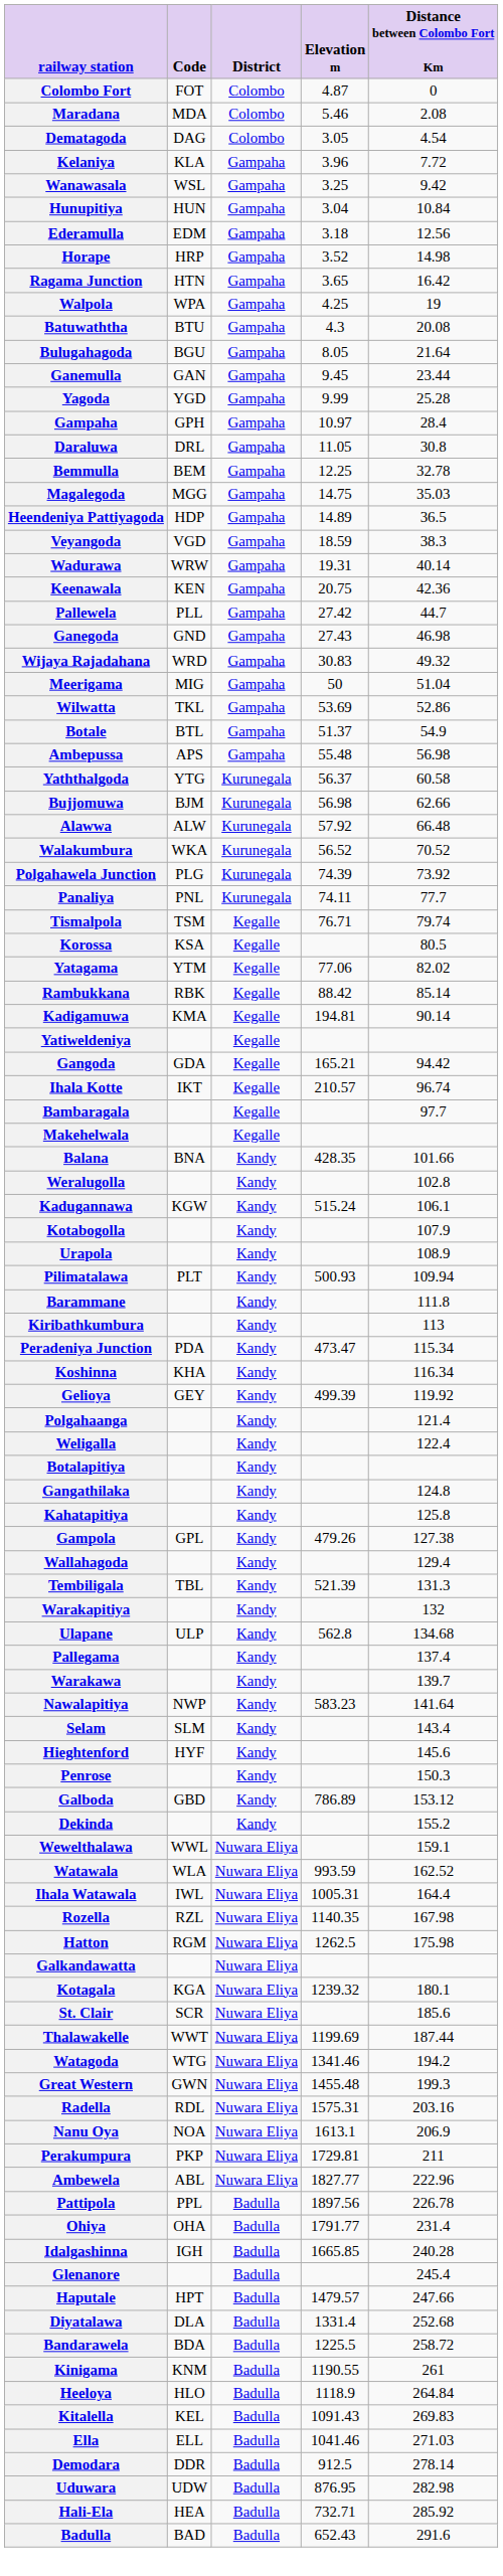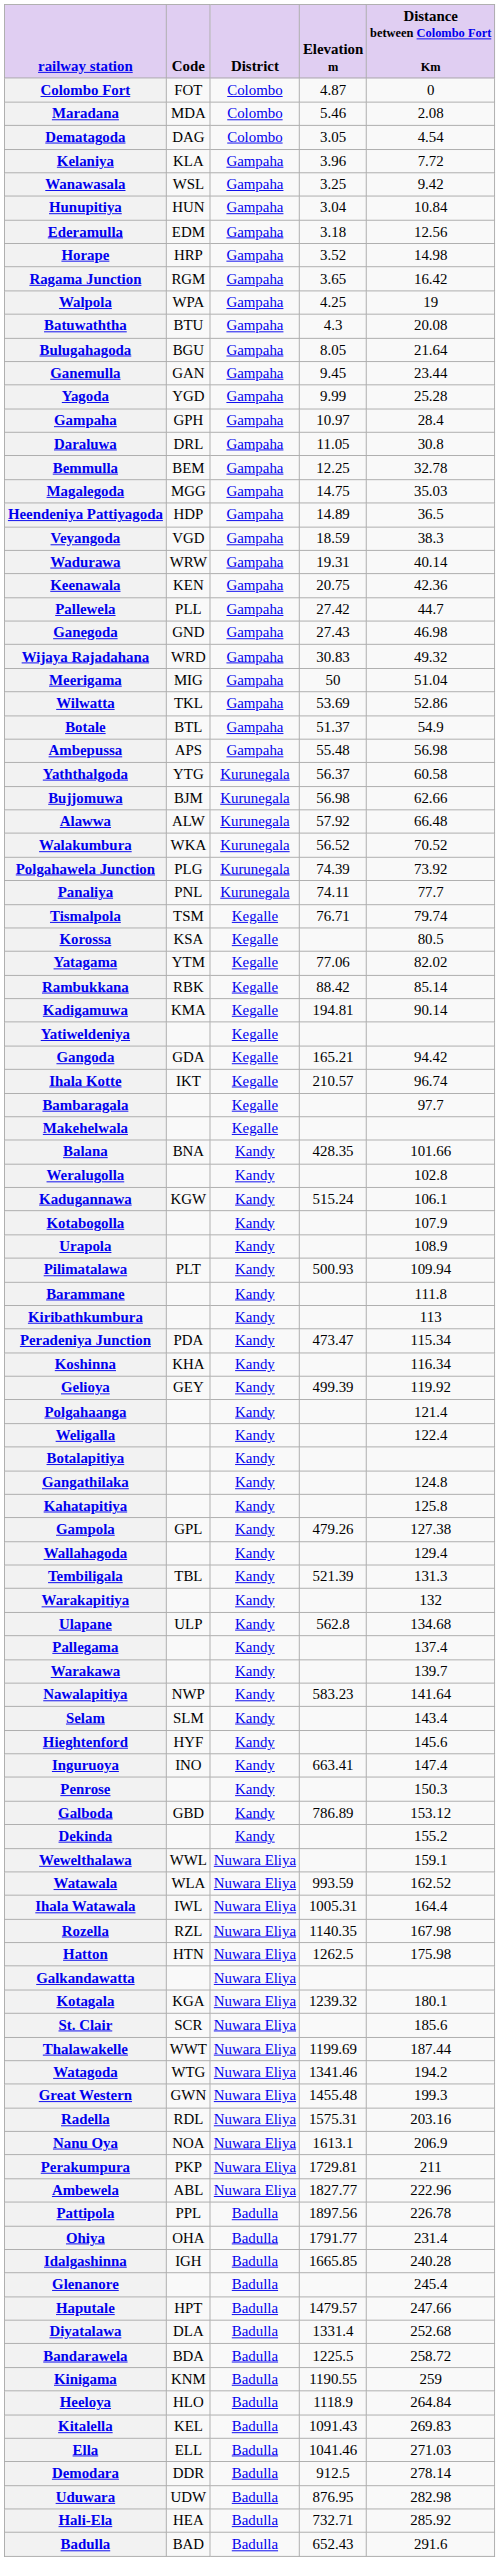 <table class="wikitable sortable" style="text-align:center; font-size:100%">
 <tr valign=bottom>
 <th style="background-color:#E0CEF2;"><a href='#'>railway station</a></th>
 <th style="background-color:#E0CEF2;">Code</th>
 <th style="background-color:#E0CEF2;">District</th>
 <th style="background-color:#E0CEF2;">Elevation<br><small>m</small><br></th>
 <th style="background-color:#E0CEF2;">Distance<br><small>between <a href='#'>Colombo Fort</a></small><br><br><small>Km</small><br></th>
 </tr>
 <tr>
 <th><a href='#'>Colombo Fort</a></th>
 <td>FOT</td>
 <td><a href='#'>Colombo</a></td>
 <td>4.87</td>
 <td>0</td>
 </tr>
 <tr>
 <th><a href='#'>Maradana</a></th>
 <td>MDA</td>
 <td><a href='#'>Colombo</a></td>
 <td>5.46</td>
 <td>2.08</td>
 </tr>
 <tr>
 <th><a href='#'>Dematagoda</a></th>
 <td>DAG</td>
 <td><a href='#'>Colombo</a></td>
 <td>3.05</td>
 <td>4.54</td>
 </tr>
 <tr>
 <th><a href='#'>Kelaniya</a></th>
 <td>KLA</td>
 <td><a href='#'>Gampaha</a></td>
 <td>3.96</td>
 <td>7.72</td>
 </tr>
 <tr>
 <th><a href='#'>Wanawasala</a></th>
 <td>WSL</td>
 <td><a href='#'>Gampaha</a></td>
 <td>3.25</td>
 <td>9.42</td>
 </tr>
 <tr>
 <th><a href='#'>Hunupitiya</a></th>
 <td>HUN</td>
 <td><a href='#'>Gampaha</a></td>
 <td>3.04</td>
 <td>10.84</td>
 </tr>
 <tr>
 <th><a href='#'>Ederamulla</a></th>
 <td>EDM</td>
 <td><a href='#'>Gampaha</a></td>
 <td>3.18</td>
 <td>12.56</td>
 </tr>
 <tr>
 <th><a href='#'>Horape</a></th>
 <td>HRP</td>
 <td><a href='#'>Gampaha</a></td>
 <td>3.52</td>
 <td>14.98</td>
 </tr>
 <tr>
 <th><a href='#'>Ragama Junction</a></th>
-<td>HTN</td>
+<td>RGM</td>
 <td><a href='#'>Gampaha</a></td>
 <td>3.65</td>
 <td>16.42</td>
 </tr>
 <tr>
 <th><a href='#'>Walpola</a></th>
 <td>WPA</td>
 <td><a href='#'>Gampaha</a></td>
 <td>4.25</td>
 <td>19</td>
 </tr>
 <tr>
 <th><a href='#'>Batuwaththa</a></th>
 <td>BTU</td>
 <td><a href='#'>Gampaha</a></td>
 <td>4.3</td>
 <td>20.08</td>
 </tr>
 <tr>
 <th><a href='#'>Bulugahagoda</a></th>
 <td>BGU</td>
 <td><a href='#'>Gampaha</a></td>
 <td>8.05</td>
 <td>21.64</td>
 </tr>
 <tr>
 <th><a href='#'>Ganemulla</a></th>
 <td>GAN</td>
 <td><a href='#'>Gampaha</a></td>
 <td>9.45</td>
 <td>23.44</td>
 </tr>
 <tr>
 <th><a href='#'>Yagoda</a></th>
 <td>YGD</td>
 <td><a href='#'>Gampaha</a></td>
 <td>9.99</td>
 <td>25.28</td>
 </tr>
 <tr>
 <th><a href='#'>Gampaha</a></th>
 <td>GPH</td>
 <td><a href='#'>Gampaha</a></td>
 <td>10.97</td>
 <td>28.4</td>
 </tr>
 <tr>
 <th><a href='#'>Daraluwa</a></th>
 <td>DRL</td>
 <td><a href='#'>Gampaha</a></td>
 <td>11.05</td>
 <td>30.8</td>
 </tr>
 <tr>
 <th><a href='#'>Bemmulla</a></th>
 <td>BEM</td>
 <td><a href='#'>Gampaha</a></td>
 <td>12.25</td>
 <td>32.78</td>
 </tr>
 <tr>
 <th><a href='#'>Magalegoda</a></th>
 <td>MGG</td>
 <td><a href='#'>Gampaha</a></td>
 <td>14.75</td>
 <td>35.03</td>
 </tr>
 <tr>
 <th><a href='#'>Heendeniya Pattiyagoda</a></th>
 <td>HDP</td>
 <td><a href='#'>Gampaha</a></td>
 <td>14.89</td>
 <td>36.5</td>
 </tr>
 <tr>
 <th><a href='#'>Veyangoda</a></th>
 <td>VGD</td>
 <td><a href='#'>Gampaha</a></td>
 <td>18.59</td>
 <td>38.3</td>
 </tr>
 <tr>
 <th><a href='#'>Wadurawa</a></th>
 <td>WRW</td>
 <td><a href='#'>Gampaha</a></td>
 <td>19.31</td>
 <td>40.14</td>
 </tr>
 <tr>
 <th><a href='#'>Keenawala</a></th>
 <td>KEN</td>
 <td><a href='#'>Gampaha</a></td>
 <td>20.75</td>
 <td>42.36</td>
 </tr>
 <tr>
 <th><a href='#'>Pallewela</a></th>
 <td>PLL</td>
 <td><a href='#'>Gampaha</a></td>
 <td>27.42</td>
 <td>44.7</td>
 </tr>
 <tr>
 <th><a href='#'>Ganegoda</a></th>
 <td>GND</td>
 <td><a href='#'>Gampaha</a></td>
 <td>27.43</td>
 <td>46.98</td>
 </tr>
 <tr>
 <th><a href='#'>Wijaya Rajadahana</a></th>
 <td>WRD</td>
 <td><a href='#'>Gampaha</a></td>
 <td>30.83</td>
 <td>49.32</td>
 </tr>
 <tr>
 <th><a href='#'>Meerigama</a></th>
 <td>MIG</td>
 <td><a href='#'>Gampaha</a></td>
 <td>50</td>
 <td>51.04</td>
 </tr>
 <tr>
 <th><a href='#'>Wilwatta</a></th>
 <td>TKL</td>
 <td><a href='#'>Gampaha</a></td>
 <td>53.69</td>
 <td>52.86</td>
 </tr>
 <tr>
 <th><a href='#'>Botale</a></th>
 <td>BTL</td>
 <td><a href='#'>Gampaha</a></td>
 <td>51.37</td>
 <td>54.9</td>
 </tr>
 <tr>
 <th><a href='#'>Ambepussa</a></th>
 <td>APS</td>
 <td><a href='#'>Gampaha</a></td>
 <td>55.48</td>
 <td>56.98</td>
 </tr>
 <tr>
 <th><a href='#'>Yaththalgoda</a></th>
 <td>YTG</td>
 <td><a href='#'>Kurunegala</a></td>
 <td>56.37</td>
 <td>60.58</td>
 </tr>
 <tr>
 <th><a href='#'>Bujjomuwa</a></th>
 <td>BJM</td>
 <td><a href='#'>Kurunegala</a></td>
 <td>56.98</td>
 <td>62.66</td>
 </tr>
 <tr>
 <th><a href='#'>Alawwa</a></th>
 <td>ALW</td>
 <td><a href='#'>Kurunegala</a></td>
 <td>57.92</td>
 <td>66.48</td>
 </tr>
 <tr>
 <th><a href='#'>Walakumbura</a></th>
 <td>WKA</td>
 <td><a href='#'>Kurunegala</a></td>
 <td>56.52</td>
 <td>70.52</td>
 </tr>
 <tr>
 <th><a href='#'>Polgahawela Junction</a></th>
 <td>PLG</td>
 <td><a href='#'>Kurunegala</a></td>
 <td>74.39</td>
 <td>73.92</td>
 </tr>
 <tr>
 <th><a href='#'>Panaliya</a></th>
 <td>PNL</td>
 <td><a href='#'>Kurunegala</a></td>
 <td>74.11</td>
 <td>77.7</td>
 </tr>
 <tr>
 <th><a href='#'>Tismalpola</a></th>
 <td>TSM</td>
 <td><a href='#'>Kegalle</a></td>
 <td>76.71</td>
 <td>79.74</td>
 </tr>
 <tr>
 <th><a href='#'>Korossa</a></th>
 <td>KSA</td>
 <td><a href='#'>Kegalle</a></td>
 <td></td>
 <td>80.5</td>
 </tr>
 <tr>
 <th><a href='#'>Yatagama</a></th>
 <td>YTM</td>
 <td><a href='#'>Kegalle</a></td>
 <td>77.06</td>
 <td>82.02</td>
 </tr>
 <tr>
 <th><a href='#'>Rambukkana</a></th>
 <td>RBK</td>
 <td><a href='#'>Kegalle</a></td>
 <td>88.42</td>
 <td>85.14</td>
 </tr>
 <tr>
 <th><a href='#'>Kadigamuwa</a></th>
 <td>KMA</td>
 <td><a href='#'>Kegalle</a></td>
 <td>194.81</td>
 <td>90.14</td>
 </tr>
 <tr>
 <th><a href='#'>Yatiweldeniya</a></th>
 <td></td>
 <td><a href='#'>Kegalle</a></td>
 <td></td>
 <td></td>
 </tr>
 <tr>
 <th><a href='#'>Gangoda</a></th>
 <td>GDA</td>
 <td><a href='#'>Kegalle</a></td>
 <td>165.21</td>
 <td>94.42</td>
 </tr>
 <tr>
 <th><a href='#'>Ihala Kotte</a></th>
 <td>IKT</td>
 <td><a href='#'>Kegalle</a></td>
 <td>210.57</td>
 <td>96.74</td>
 </tr>
 <tr>
 <th><a href='#'>Bambaragala</a></th>
 <td></td>
 <td><a href='#'>Kegalle</a></td>
 <td></td>
 <td>97.7</td>
 </tr>
 <tr>
 <th><a href='#'>Makehelwala</a></th>
 <td></td>
 <td><a href='#'>Kegalle</a></td>
 <td></td>
 <td></td>
 </tr>
 <tr>
 <th><a href='#'>Balana</a></th>
 <td>BNA</td>
 <td><a href='#'>Kandy</a></td>
 <td>428.35</td>
 <td>101.66</td>
 </tr>
 <tr>
 <th><a href='#'>Weralugolla</a></th>
 <td></td>
 <td><a href='#'>Kandy</a></td>
 <td></td>
 <td>102.8</td>
 </tr>
 <tr>
 <th><a href='#'>Kadugannawa</a></th>
 <td>KGW</td>
 <td><a href='#'>Kandy</a></td>
 <td>515.24</td>
 <td>106.1</td>
 </tr>
 <tr>
 <th><a href='#'>Kotabogolla</a></th>
 <td></td>
 <td><a href='#'>Kandy</a></td>
 <td></td>
 <td>107.9</td>
 </tr>
 <tr>
 <th><a href='#'>Urapola</a></th>
 <td></td>
 <td><a href='#'>Kandy</a></td>
 <td></td>
 <td>108.9</td>
 </tr>
 <tr>
 <th><a href='#'>Pilimatalawa</a></th>
 <td>PLT</td>
 <td><a href='#'>Kandy</a></td>
 <td>500.93</td>
 <td>109.94</td>
 </tr>
 <tr>
 <th><a href='#'>Barammane</a></th>
 <td></td>
 <td><a href='#'>Kandy</a></td>
 <td></td>
 <td>111.8</td>
 </tr>
 <tr>
 <th><a href='#'>Kiribathkumbura</a></th>
 <td></td>
 <td><a href='#'>Kandy</a></td>
 <td></td>
 <td>113</td>
 </tr>
 <tr>
 <th><a href='#'>Peradeniya Junction</a></th>
 <td>PDA</td>
 <td><a href='#'>Kandy</a></td>
 <td>473.47</td>
 <td>115.34</td>
 </tr>
 <tr>
 <th><a href='#'>Koshinna</a></th>
 <td>KHA</td>
 <td><a href='#'>Kandy</a></td>
 <td></td>
 <td>116.34</td>
 </tr>
 <tr>
 <th><a href='#'>Gelioya</a></th>
 <td>GEY</td>
 <td><a href='#'>Kandy</a></td>
 <td>499.39</td>
 <td>119.92</td>
 </tr>
 <tr>
 <th><a href='#'>Polgahaanga</a></th>
 <td></td>
 <td><a href='#'>Kandy</a></td>
 <td></td>
 <td>121.4</td>
 </tr>
 <tr>
 <th><a href='#'>Weligalla</a></th>
 <td></td>
 <td><a href='#'>Kandy</a></td>
 <td></td>
 <td>122.4</td>
 </tr>
 <tr>
 <th><a href='#'>Botalapitiya</a></th>
 <td></td>
 <td><a href='#'>Kandy</a></td>
 <td></td>
 <td></td>
 </tr>
 <tr>
 <th><a href='#'>Gangathilaka</a></th>
 <td></td>
 <td><a href='#'>Kandy</a></td>
 <td></td>
 <td>124.8</td>
 </tr>
 <tr>
 <th><a href='#'>Kahatapitiya</a></th>
 <td></td>
 <td><a href='#'>Kandy</a></td>
 <td></td>
 <td>125.8</td>
 </tr>
 <tr>
 <th><a href='#'>Gampola</a></th>
 <td>GPL</td>
 <td><a href='#'>Kandy</a></td>
 <td>479.26</td>
 <td>127.38</td>
 </tr>
 <tr>
 <th><a href='#'>Wallahagoda</a></th>
 <td></td>
 <td><a href='#'>Kandy</a></td>
 <td></td>
 <td>129.4</td>
 </tr>
 <tr>
 <th><a href='#'>Tembiligala</a></th>
 <td>TBL</td>
 <td><a href='#'>Kandy</a></td>
 <td>521.39</td>
 <td>131.3</td>
 </tr>
 <tr>
 <th><a href='#'>Warakapitiya</a></th>
 <td></td>
 <td><a href='#'>Kandy</a></td>
 <td></td>
 <td>132</td>
 </tr>
 <tr>
 <th><a href='#'>Ulapane</a></th>
 <td>ULP</td>
 <td><a href='#'>Kandy</a></td>
 <td>562.8</td>
 <td>134.68</td>
 </tr>
 <tr>
 <th><a href='#'>Pallegama</a></th>
 <td></td>
 <td><a href='#'>Kandy</a></td>
 <td></td>
 <td>137.4</td>
 </tr>
 <tr>
 <th><a href='#'>Warakawa</a></th>
 <td></td>
 <td><a href='#'>Kandy</a></td>
 <td></td>
 <td>139.7</td>
 </tr>
 <tr>
 <th><a href='#'>Nawalapitiya</a></th>
 <td>NWP</td>
 <td><a href='#'>Kandy</a></td>
 <td>583.23</td>
 <td>141.64</td>
 </tr>
 <tr>
 <th><a href='#'>Selam</a></th>
 <td>SLM</td>
 <td><a href='#'>Kandy</a></td>
 <td></td>
 <td>143.4</td>
 </tr>
 <tr>
 <th><a href='#'>Hieghtenford</a></th>
 <td>HYF</td>
 <td><a href='#'>Kandy</a></td>
 <td></td>
 <td>145.6</td>
 </tr>
 <tr>
+<th><a href='#'>Inguruoya</a></th>
+<td>INO</td>
+<td><a href='#'>Kandy</a></td>
+<td>663.41</td>
+<td>147.4</td>
+</tr>
+<tr>
 <th><a href='#'>Penrose</a></th>
 <td></td>
 <td><a href='#'>Kandy</a></td>
 <td></td>
 <td>150.3</td>
 </tr>
 <tr>
 <th><a href='#'>Galboda</a></th>
 <td>GBD</td>
 <td><a href='#'>Kandy</a></td>
 <td>786.89</td>
 <td>153.12</td>
 </tr>
 <tr>
 <th><a href='#'>Dekinda</a></th>
 <td></td>
 <td><a href='#'>Kandy</a></td>
 <td></td>
 <td>155.2</td>
 </tr>
 <tr>
 <th><a href='#'>Wewelthalawa</a></th>
 <td>WWL</td>
 <td><a href='#'>Nuwara Eliya</a></td>
 <td></td>
 <td>159.1</td>
 </tr>
 <tr>
 <th><a href='#'>Watawala</a></th>
 <td>WLA</td>
 <td><a href='#'>Nuwara Eliya</a></td>
 <td>993.59</td>
 <td>162.52</td>
 </tr>
 <tr>
 <th><a href='#'>Ihala Watawala</a></th>
 <td>IWL</td>
 <td><a href='#'>Nuwara Eliya</a></td>
 <td>1005.31</td>
 <td>164.4</td>
 </tr>
 <tr>
 <th><a href='#'>Rozella</a></th>
 <td>RZL</td>
 <td><a href='#'>Nuwara Eliya</a></td>
 <td>1140.35</td>
 <td>167.98</td>
 </tr>
 <tr>
 <th><a href='#'>Hatton</a></th>
-<td>RGM</td>
+<td>HTN</td>
 <td><a href='#'>Nuwara Eliya</a></td>
 <td>1262.5</td>
 <td>175.98</td>
 </tr>
 <tr>
 <th><a href='#'>Galkandawatta</a></th>
 <td></td>
 <td><a href='#'>Nuwara Eliya</a></td>
 <td></td>
 <td></td>
 </tr>
 <tr>
 <th><a href='#'>Kotagala</a></th>
 <td>KGA</td>
 <td><a href='#'>Nuwara Eliya</a></td>
 <td>1239.32</td>
 <td>180.1</td>
 </tr>
 <tr>
 <th><a href='#'>St. Clair</a></th>
 <td>SCR</td>
 <td><a href='#'>Nuwara Eliya</a></td>
 <td></td>
 <td>185.6</td>
 </tr>
 <tr>
 <th><a href='#'>Thalawakelle</a></th>
 <td>WWT</td>
 <td><a href='#'>Nuwara Eliya</a></td>
 <td>1199.69</td>
 <td>187.44</td>
 </tr>
 <tr>
 <th><a href='#'>Watagoda</a></th>
 <td>WTG</td>
 <td><a href='#'>Nuwara Eliya</a></td>
 <td>1341.46</td>
 <td>194.2</td>
 </tr>
 <tr>
 <th><a href='#'>Great Western</a></th>
 <td>GWN</td>
 <td><a href='#'>Nuwara Eliya</a></td>
 <td>1455.48</td>
 <td>199.3</td>
 </tr>
 <tr>
 <th><a href='#'>Radella</a></th>
 <td>RDL</td>
 <td><a href='#'>Nuwara Eliya</a></td>
 <td>1575.31</td>
 <td>203.16</td>
 </tr>
 <tr>
 <th><a href='#'>Nanu Oya</a></th>
 <td>NOA</td>
 <td><a href='#'>Nuwara Eliya</a></td>
 <td>1613.1</td>
 <td>206.9</td>
 </tr>
 <tr>
 <th><a href='#'>Perakumpura</a></th>
 <td>PKP</td>
 <td><a href='#'>Nuwara Eliya</a></td>
 <td>1729.81</td>
 <td>211</td>
 </tr>
 <tr>
 <th><a href='#'>Ambewela</a></th>
 <td>ABL</td>
 <td><a href='#'>Nuwara Eliya</a></td>
 <td>1827.77</td>
 <td>222.96</td>
 </tr>
 <tr>
 <th><a href='#'>Pattipola</a></th>
 <td>PPL</td>
 <td><a href='#'>Badulla</a></td>
 <td>1897.56</td>
 <td>226.78</td>
 </tr>
 <tr>
 <th><a href='#'>Ohiya</a></th>
 <td>OHA</td>
 <td><a href='#'>Badulla</a></td>
 <td>1791.77</td>
 <td>231.4</td>
 </tr>
 <tr>
 <th><a href='#'>Idalgashinna</a></th>
 <td>IGH</td>
 <td><a href='#'>Badulla</a></td>
 <td>1665.85</td>
 <td>240.28</td>
 </tr>
 <tr>
 <th><a href='#'>Glenanore</a></th>
 <td></td>
 <td><a href='#'>Badulla</a></td>
 <td></td>
 <td>245.4</td>
 </tr>
 <tr>
 <th><a href='#'>Haputale</a></th>
 <td>HPT</td>
 <td><a href='#'>Badulla</a></td>
 <td>1479.57</td>
 <td>247.66</td>
 </tr>
 <tr>
 <th><a href='#'>Diyatalawa</a></th>
 <td>DLA</td>
 <td><a href='#'>Badulla</a></td>
 <td>1331.4</td>
 <td>252.68</td>
 </tr>
 <tr>
 <th><a href='#'>Bandarawela</a></th>
 <td>BDA</td>
 <td><a href='#'>Badulla</a></td>
 <td>1225.5</td>
 <td>258.72</td>
 </tr>
 <tr>
 <th><a href='#'>Kinigama</a></th>
 <td>KNM</td>
 <td><a href='#'>Badulla</a></td>
 <td>1190.55</td>
-<td>261</td>
+<td>259</td>
 </tr>
 <tr>
 <th><a href='#'>Heeloya</a></th>
 <td>HLO</td>
 <td><a href='#'>Badulla</a></td>
 <td>1118.9</td>
 <td>264.84</td>
 </tr>
 <tr>
 <th><a href='#'>Kitalella</a></th>
 <td>KEL</td>
 <td><a href='#'>Badulla</a></td>
 <td>1091.43</td>
 <td>269.83</td>
 </tr>
 <tr>
 <th><a href='#'>Ella</a></th>
 <td>ELL</td>
 <td><a href='#'>Badulla</a></td>
 <td>1041.46</td>
 <td>271.03</td>
 </tr>
 <tr>
 <th><a href='#'>Demodara</a></th>
 <td>DDR</td>
 <td><a href='#'>Badulla</a></td>
 <td>912.5</td>
 <td>278.14</td>
 </tr>
 <tr>
 <th><a href='#'>Uduwara</a></th>
 <td>UDW</td>
 <td><a href='#'>Badulla</a></td>
 <td>876.95</td>
 <td>282.98</td>
 </tr>
 <tr>
 <th><a href='#'>Hali-Ela</a></th>
 <td>HEA</td>
 <td><a href='#'>Badulla</a></td>
 <td>732.71</td>
 <td>285.92</td>
 </tr>
 <tr>
 <th><a href='#'>Badulla</a></th>
 <td>BAD</td>
 <td><a href='#'>Badulla</a></td>
 <td>652.43</td>
 <td>291.6</td>
 </tr>
 </table>
